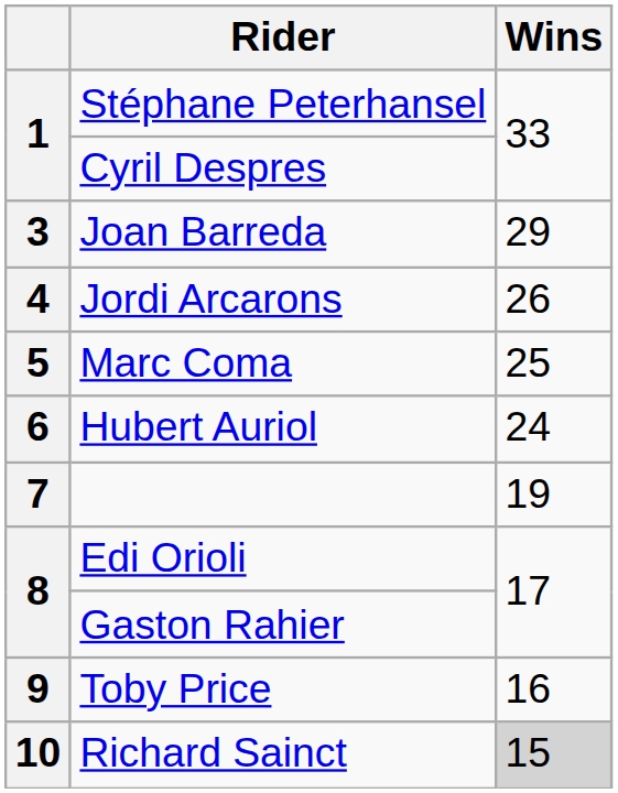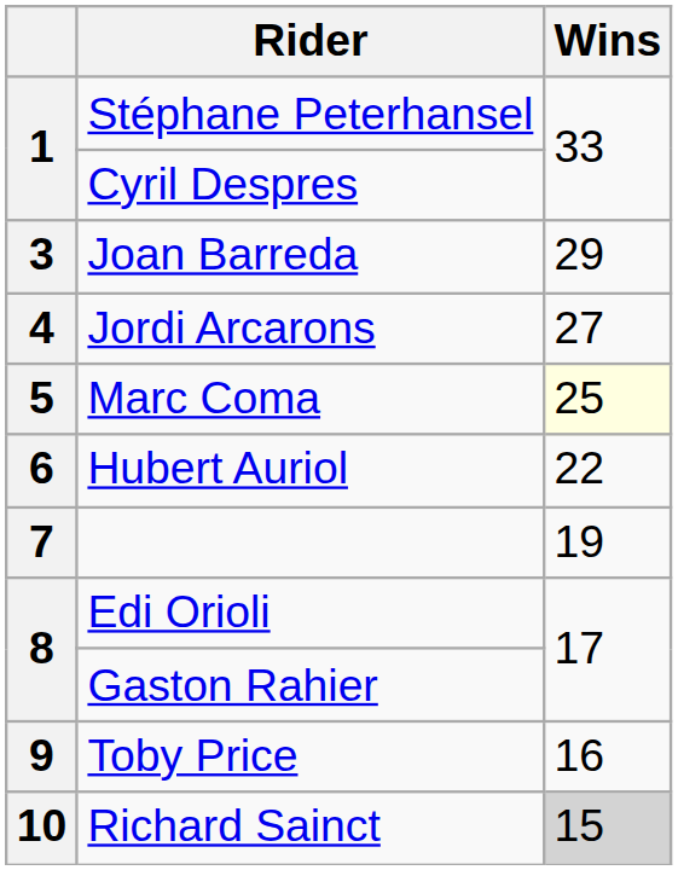 <table class="wikitable">
 <tr>
 <th></th>
 <th>Rider</th>
 <th>Wins</th>
 </tr>
 <tr>
 <th rowspan=2>1</th>
 <td> <a href='#'>Stéphane Peterhansel</a></td>
 <td rowspan=2>33</td>
 </tr>
 <tr>
 <td> <a href='#'>Cyril Despres</a></td>
 </tr>
 <tr>
 <th>3</th>
 <td> <a href='#'>Joan Barreda</a></td>
 <td>29</td>
 </tr>
 <tr>
 <th>4</th>
 <td> <a href='#'>Jordi Arcarons</a></td>
-<td>26</td>
+<td>27</td>
 </tr>
 <tr>
 <th>5</th>
 <td> <a href='#'>Marc Coma</a></td>
-<td>25</td>
+<td style="background: lightyellow;">25</td>
 </tr>
 <tr>
 <th>6</th>
 <td> <a href='#'>Hubert Auriol</a></td>
-<td>24</td>
+<td>22</td>
 </tr>
 <tr>
 <th>7</th>
 <td> </td>
 <td>19</td>
 </tr>
 <tr>
 <th rowspan=2>8</th>
 <td> <a href='#'>Edi Orioli</a></td>
 <td rowspan=2>17</td>
 </tr>
 <tr>
 <td> <a href='#'>Gaston Rahier</a></td>
 </tr>
 <tr>
 <th>9</th>
 <td> <a href='#'>Toby Price</a></td>
 <td>16</td>
 </tr>
 <tr>
 <th>10</th>
 <td> <a href='#'>Richard Sainct</a></td>
 <td style="background: lightgrey;">15</td>
 </tr>
 </table>
